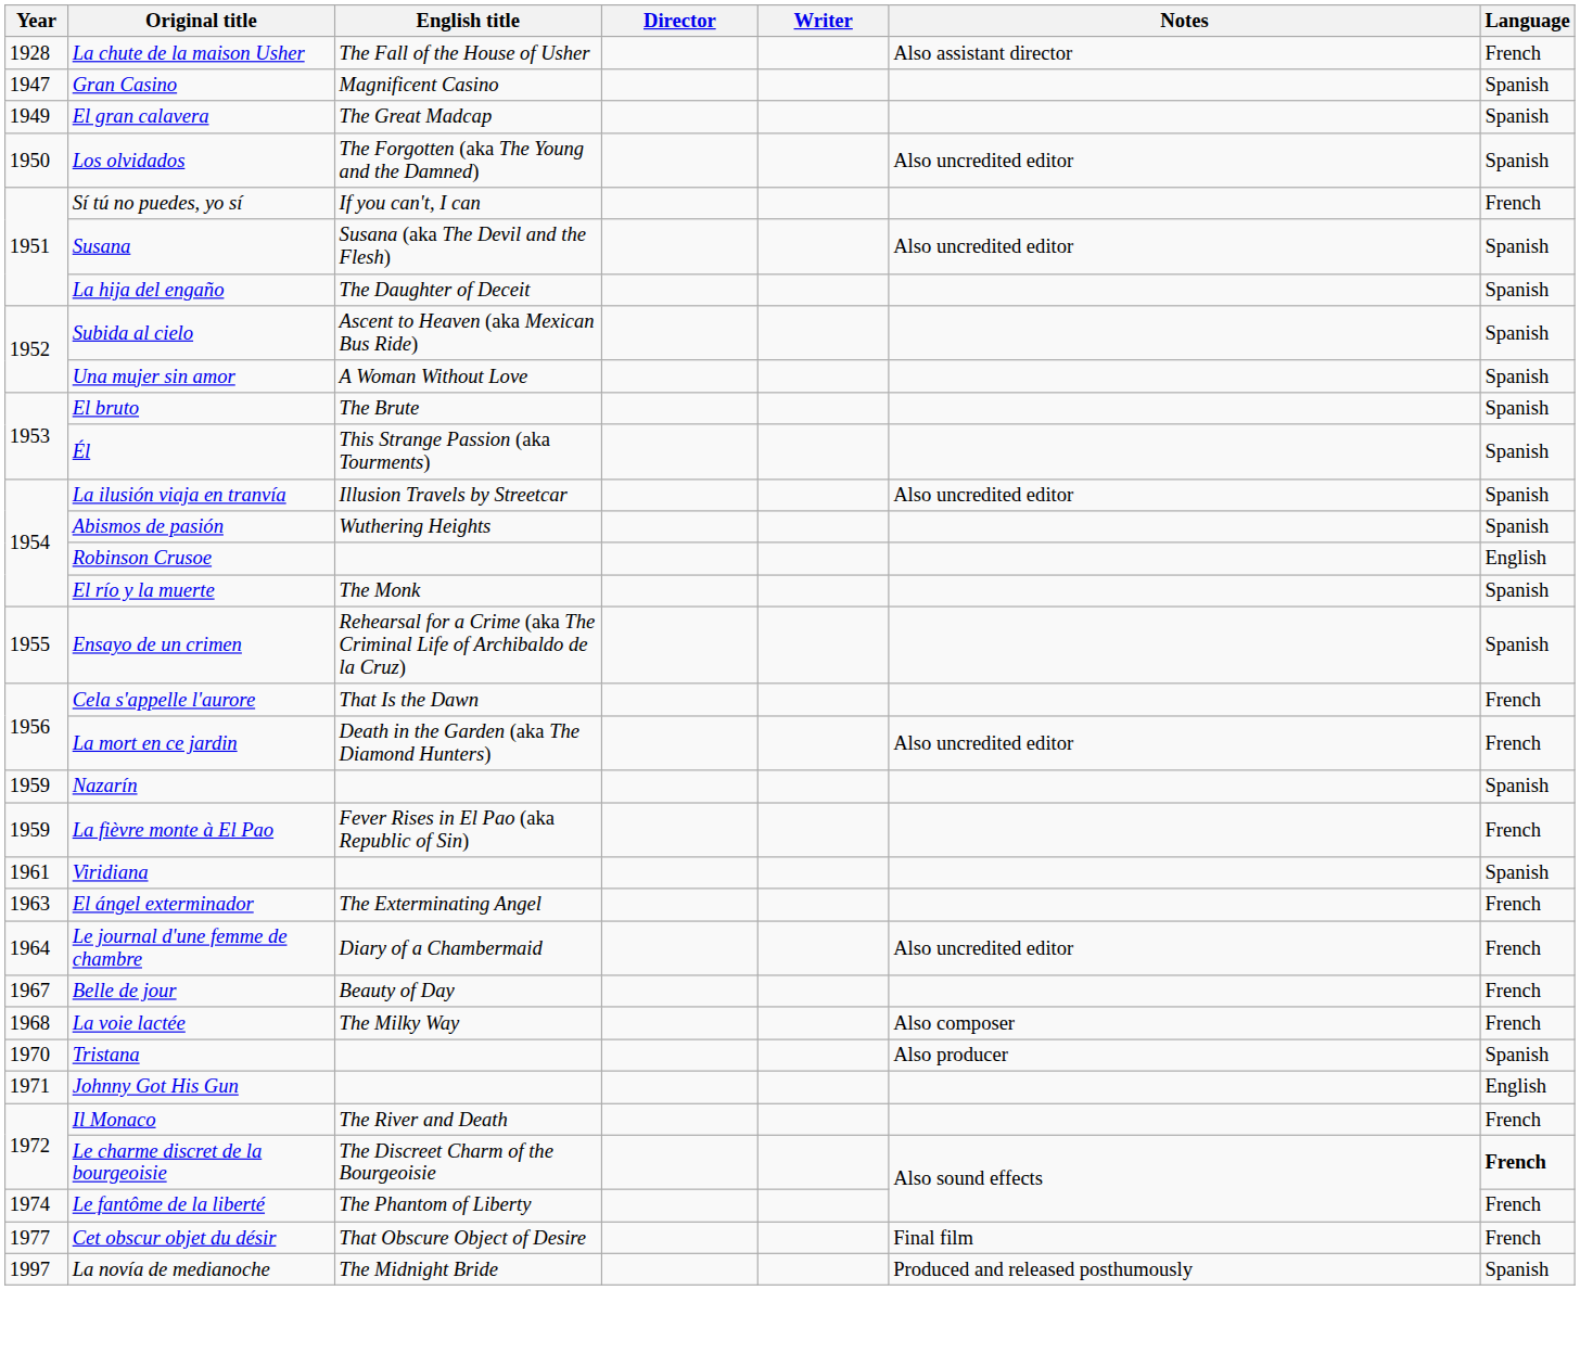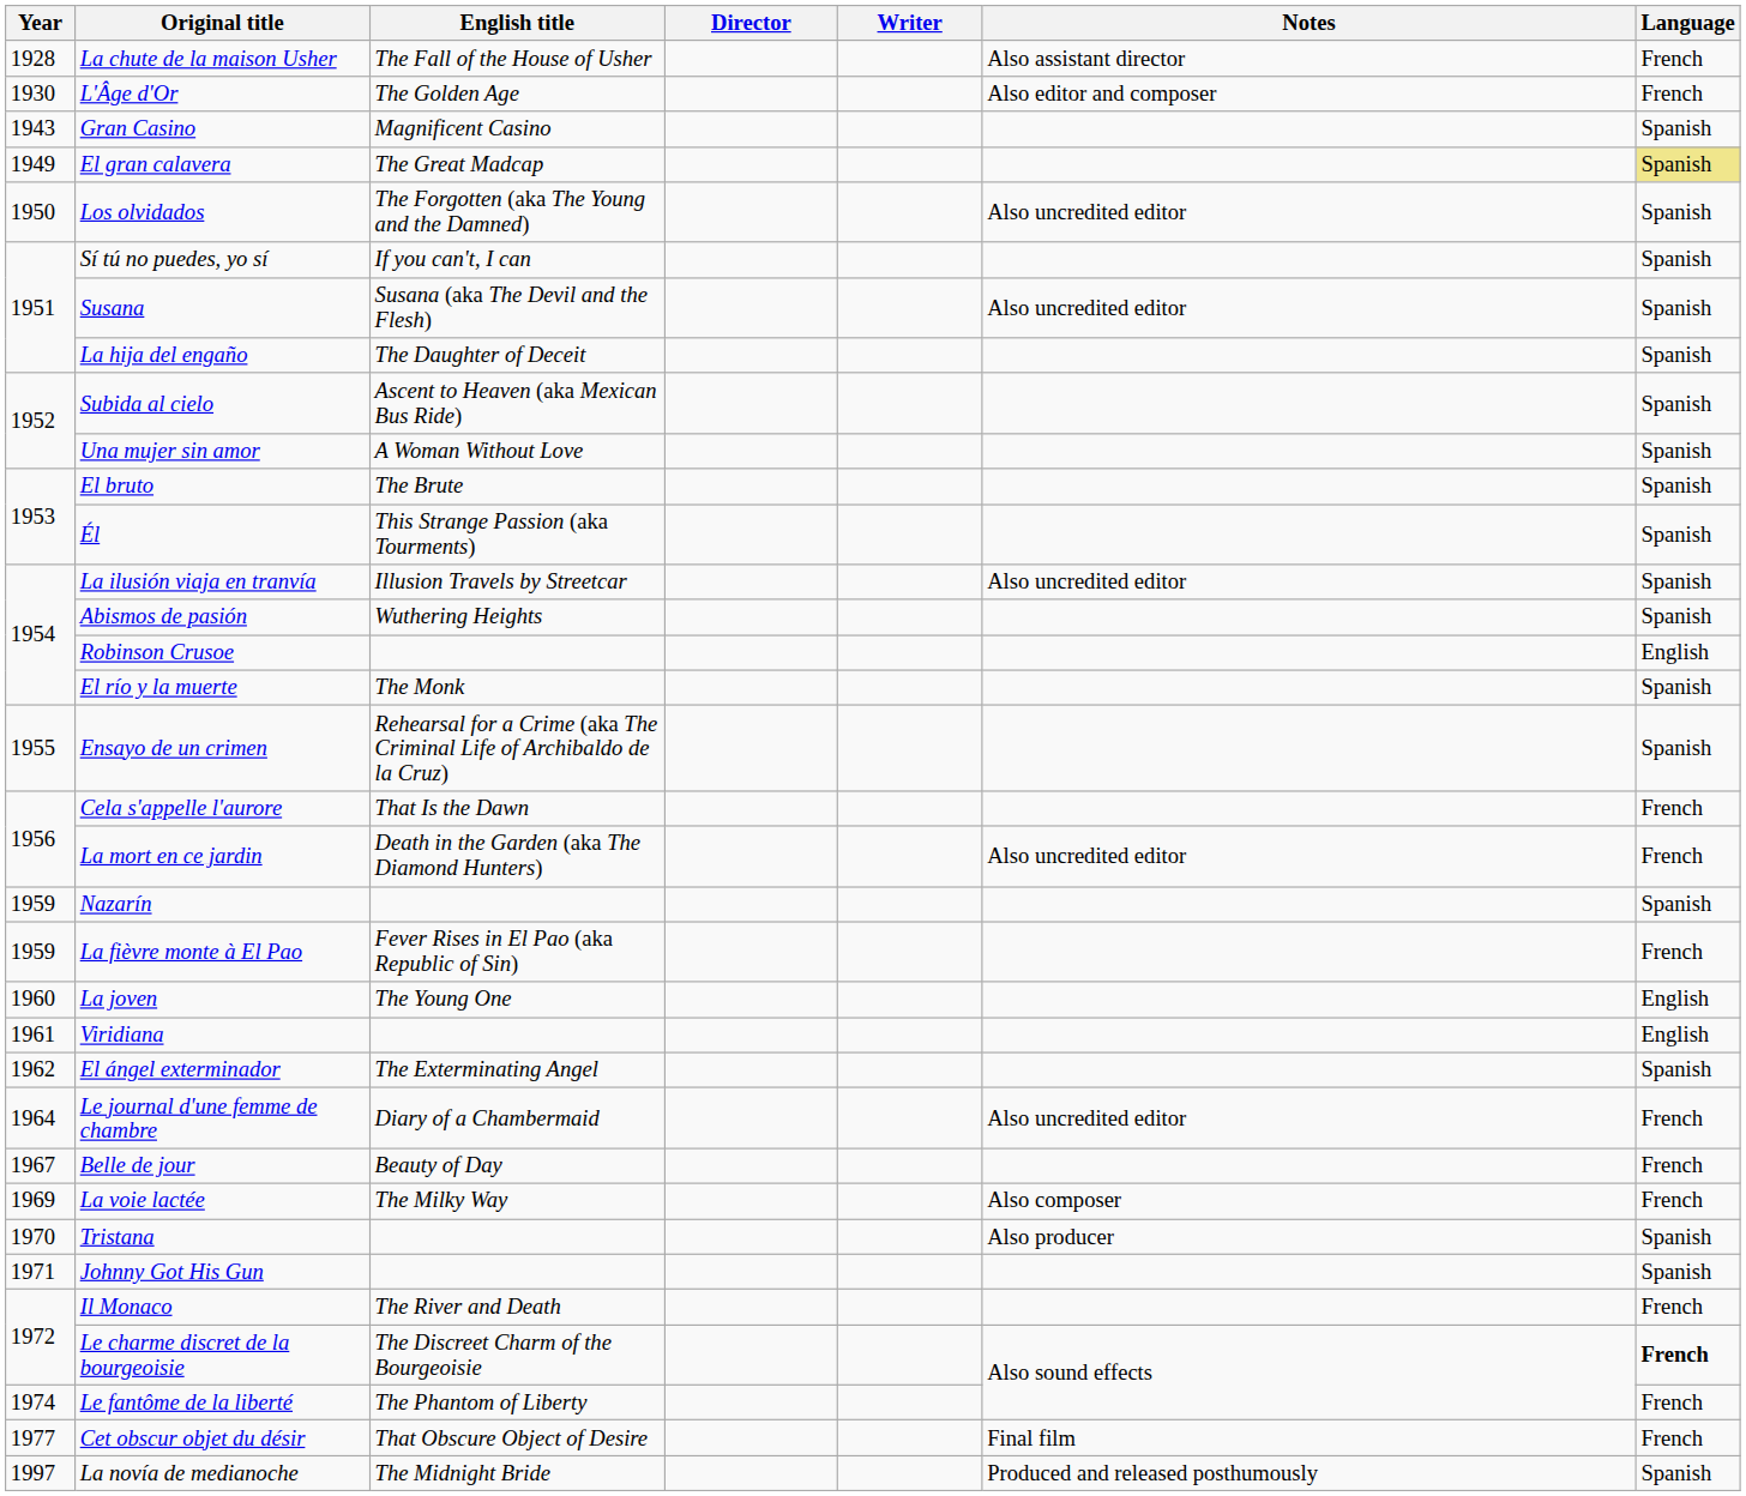 <table class="wikitable sortable">
 <tr>
 <th width="4%">Year</th>
 <th width="17%">Original title</th>
 <th width="17%">English title</th>
 <th><a href='#'>Director</a></th>
 <th><a href='#'>Writer</a></th>
 <th>Notes</th>
 <th width="4%">Language</th>
 </tr>
 <tr>
 <td>1928</td>
 <td><em><a href='#'>La chute de la maison Usher</a></em></td>
 <td><em>The Fall of the House of Usher</em></td>
 <td></td>
 <td></td>
 <td>Also assistant director</td>
 <td>French</td>
 </tr>
 <tr>
-<td>1947</td>
+<td>1930</td>
+<td><em><a href='#'>L'Âge d'Or</a></em></td>
+<td><em>The Golden Age</em></td>
+<td></td>
+<td></td>
+<td>Also editor and composer</td>
+<td>French</td>
+</tr>
+<tr>
+<td>1943</td>
 <td><em><a href='#'>Gran Casino</a></em></td>
 <td><em>Magnificent Casino</em></td>
 <td></td>
 <td></td>
 <td></td>
 <td>Spanish</td>
 </tr>
 <tr>
 <td>1949</td>
 <td><em><a href='#'>El gran calavera</a></em></td>
 <td><em>The Great Madcap</em></td>
 <td></td>
 <td></td>
 <td></td>
-<td>Spanish</td>
+<td style="background: khaki;">Spanish</td>
 </tr>
 <tr>
 <td>1950</td>
 <td><em><a href='#'>Los olvidados</a></em></td>
 <td><em>The Forgotten</em> (aka <em>The Young and the Damned</em>)</td>
 <td></td>
 <td></td>
 <td>Also uncredited editor</td>
 <td>Spanish</td>
 </tr>
 <tr>
 <td rowspan="3">1951</td>
 <td><em>Sí tú no puedes, yo sí</em></td>
 <td><em>If you can't, I can</em></td>
 <td></td>
 <td></td>
 <td></td>
-<td>French</td>
+<td>Spanish</td>
 </tr>
 <tr>
 <td><em><a href='#'>Susana</a></em></td>
 <td><em>Susana</em> (aka <em>The Devil and the Flesh</em>)</td>
 <td></td>
 <td></td>
 <td>Also uncredited editor</td>
 <td>Spanish</td>
 </tr>
 <tr>
 <td><em><a href='#'>La hija del engaño</a></em></td>
 <td><em>The Daughter of Deceit</em></td>
 <td></td>
 <td></td>
 <td></td>
 <td>Spanish</td>
 </tr>
 <tr>
 <td rowspan="2">1952</td>
 <td><em><a href='#'>Subida al cielo</a></em></td>
 <td><em>Ascent to Heaven</em> (aka <em>Mexican Bus Ride</em>)</td>
 <td></td>
 <td></td>
 <td></td>
 <td>Spanish</td>
 </tr>
 <tr>
 <td><em><a href='#'>Una mujer sin amor</a></em></td>
 <td><em>A Woman Without Love</em></td>
 <td></td>
 <td></td>
 <td></td>
 <td>Spanish</td>
 </tr>
 <tr>
 <td rowspan="2">1953</td>
 <td><em><a href='#'>El bruto</a></em></td>
 <td><em>The Brute</em></td>
 <td></td>
 <td></td>
 <td></td>
 <td>Spanish</td>
 </tr>
 <tr>
 <td><em><a href='#'>Él</a></em></td>
 <td><em>This Strange Passion</em> (aka <em>Tourments</em>)</td>
 <td></td>
 <td></td>
 <td></td>
 <td>Spanish</td>
 </tr>
 <tr>
 <td rowspan="4">1954</td>
 <td><em><a href='#'>La ilusión viaja en tranvía</a></em></td>
 <td><em>Illusion Travels by Streetcar</em></td>
 <td></td>
 <td></td>
 <td>Also uncredited editor</td>
 <td>Spanish</td>
 </tr>
 <tr>
 <td><em><a href='#'>Abismos de pasión</a></em></td>
 <td><em>Wuthering Heights</em></td>
 <td></td>
 <td></td>
 <td></td>
 <td>Spanish</td>
 </tr>
 <tr>
 <td><em><a href='#'>Robinson Crusoe</a></em></td>
 <td></td>
 <td></td>
 <td></td>
 <td></td>
 <td>English</td>
 </tr>
 <tr>
 <td><em><a href='#'>El río y la muerte</a></em></td>
 <td><em>The Monk</em></td>
 <td></td>
 <td></td>
 <td></td>
 <td>Spanish</td>
 </tr>
 <tr>
 <td>1955</td>
 <td><em><a href='#'>Ensayo de un crimen</a></em></td>
 <td><em>Rehearsal for a Crime</em> (aka <em>The Criminal Life of Archibaldo de la Cruz</em>)</td>
 <td></td>
 <td></td>
 <td></td>
 <td>Spanish</td>
 </tr>
 <tr>
 <td rowspan="2">1956</td>
 <td><em><a href='#'>Cela s'appelle l'aurore</a></em></td>
 <td><em>That Is the Dawn</em></td>
 <td></td>
 <td></td>
 <td></td>
 <td>French</td>
 </tr>
 <tr>
 <td><em><a href='#'>La mort en ce jardin</a></em></td>
 <td><em>Death in the Garden</em> (aka <em>The Diamond Hunters</em>)</td>
 <td></td>
 <td></td>
 <td>Also uncredited editor</td>
 <td>French</td>
 </tr>
 <tr>
 <td>1959</td>
 <td><em><a href='#'>Nazarín</a></em></td>
 <td></td>
 <td></td>
 <td></td>
 <td></td>
 <td>Spanish</td>
 </tr>
 <tr>
 <td>1959</td>
 <td><em><a href='#'>La fièvre monte à El Pao</a></em></td>
 <td><em>Fever Rises in El Pao</em> (aka <em>Republic of Sin</em>)</td>
 <td></td>
 <td></td>
 <td></td>
 <td>French</td>
 </tr>
 <tr>
+<td>1960</td>
+<td><em><a href='#'>La joven</a></em></td>
+<td><em>The Young One</em></td>
+<td></td>
+<td></td>
+<td></td>
+<td>English</td>
+</tr>
+<tr>
 <td>1961</td>
 <td><em><a href='#'>Viridiana</a></em></td>
 <td></td>
 <td></td>
 <td></td>
 <td></td>
-<td>Spanish</td>
+<td>English</td>
 </tr>
 <tr>
-<td>1963</td>
+<td>1962</td>
 <td><em><a href='#'>El ángel exterminador</a></em></td>
 <td><em>The Exterminating Angel</em></td>
 <td></td>
 <td></td>
 <td></td>
-<td>French</td>
+<td>Spanish</td>
 </tr>
 <tr>
 <td>1964</td>
 <td><em><a href='#'>Le journal d'une femme de chambre</a></em></td>
 <td><em>Diary of a Chambermaid</em></td>
 <td></td>
 <td></td>
 <td>Also uncredited editor</td>
 <td>French</td>
 </tr>
 <tr>
 <td>1967</td>
 <td><em><a href='#'>Belle de jour</a></em></td>
 <td><em>Beauty of Day</em></td>
 <td></td>
 <td></td>
 <td></td>
 <td>French</td>
 </tr>
 <tr>
-<td>1968</td>
+<td>1969</td>
 <td><em><a href='#'>La voie lactée</a></em></td>
 <td><em>The Milky Way</em></td>
 <td></td>
 <td></td>
 <td>Also composer</td>
 <td>French</td>
 </tr>
 <tr>
 <td>1970</td>
 <td><em><a href='#'>Tristana</a></em></td>
 <td></td>
 <td></td>
 <td></td>
 <td>Also producer</td>
 <td>Spanish</td>
 </tr>
 <tr>
 <td>1971</td>
 <td><em><a href='#'>Johnny Got His Gun</a></em></td>
 <td></td>
 <td></td>
 <td></td>
 <td></td>
-<td>English</td>
+<td>Spanish</td>
 </tr>
 <tr>
 <td rowspan=2>1972</td>
 <td><em><a href='#'>Il Monaco</a></em></td>
 <td><em>The River and Death</em></td>
 <td></td>
 <td></td>
 <td></td>
 <td>French</td>
 </tr>
 <tr>
 <td><em><a href='#'>Le charme discret de la bourgeoisie</a></em></td>
 <td><em>The Discreet Charm of the Bourgeoisie</em></td>
 <td></td>
 <td></td>
 <td rowspan=2>Also sound effects</td>
 <td><strong>French</strong></td>
 </tr>
 <tr>
 <td>1974</td>
 <td><em><a href='#'>Le fantôme de la liberté</a></em></td>
 <td><em>The Phantom of Liberty</em></td>
 <td></td>
 <td></td>
 <td>French</td>
 </tr>
 <tr>
 <td>1977</td>
 <td><em><a href='#'>Cet obscur objet du désir</a></em></td>
 <td><em>That Obscure Object of Desire</em></td>
 <td></td>
 <td></td>
 <td>Final film</td>
 <td>French</td>
 </tr>
 <tr>
 <td>1997</td>
 <td><em>La novía de medianoche</em></td>
 <td><em>The Midnight Bride</em></td>
 <td></td>
 <td> </td>
 <td>Produced and released posthumously</td>
 <td>Spanish</td>
 </tr>
 </table>
